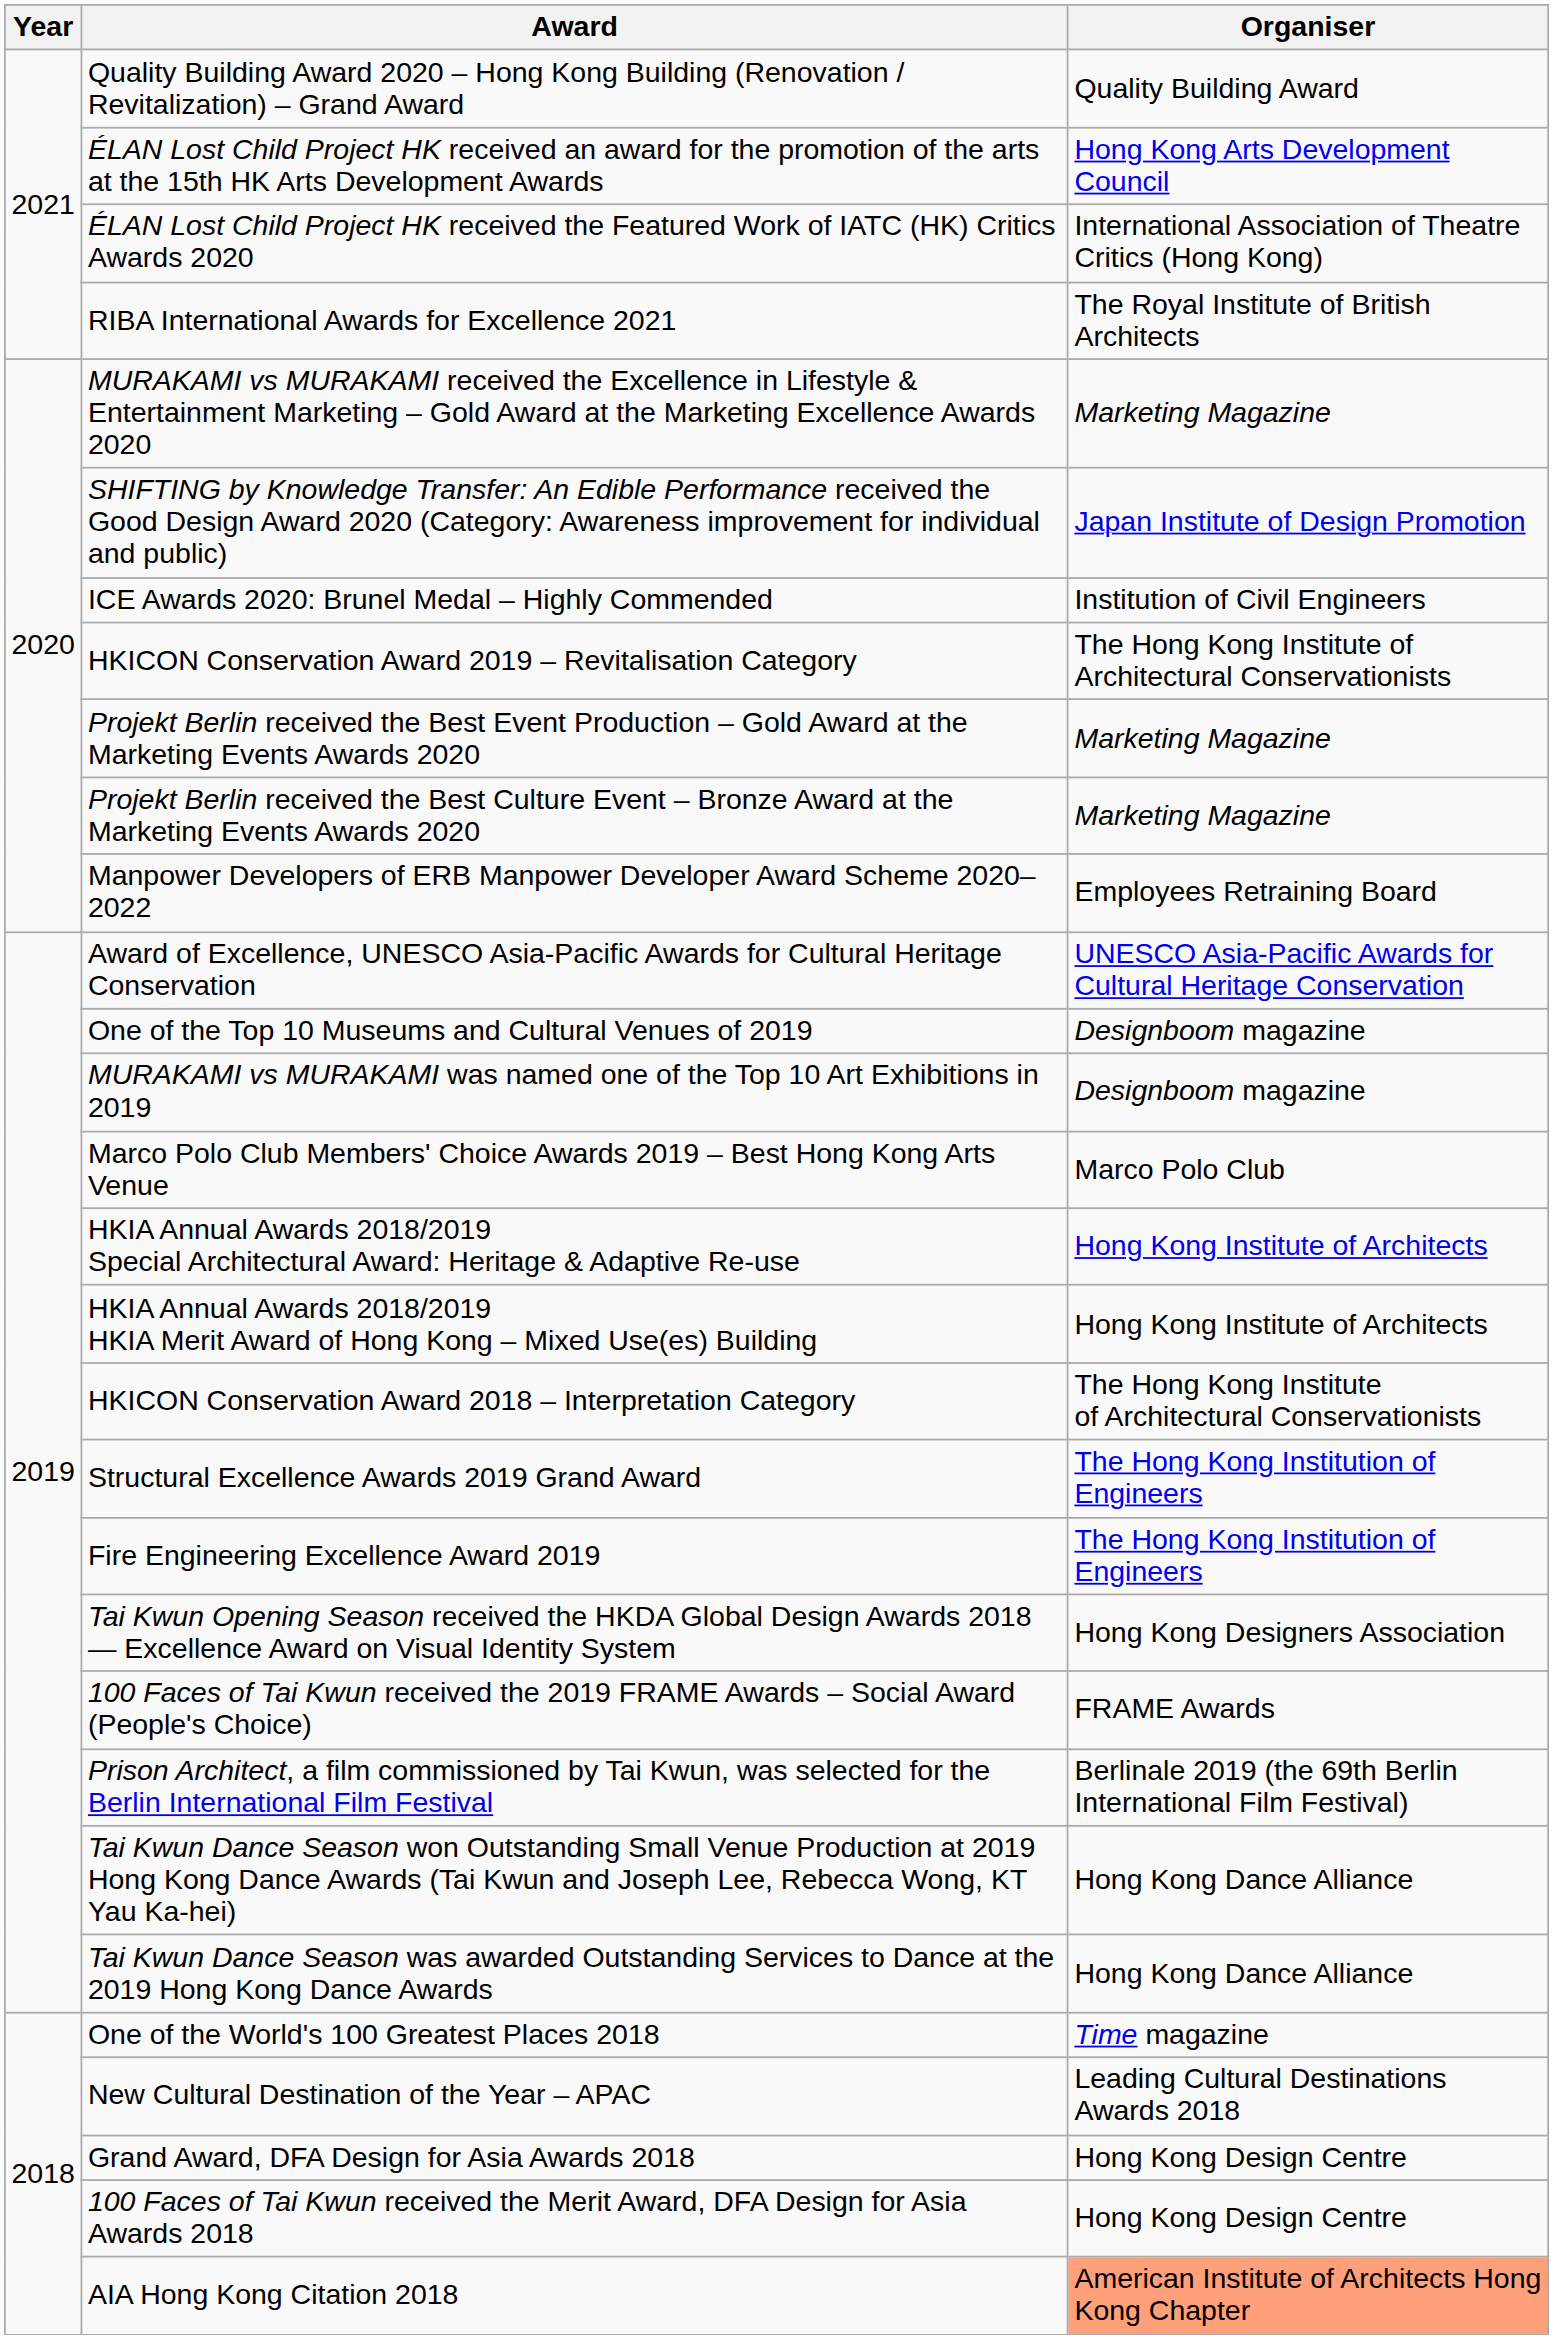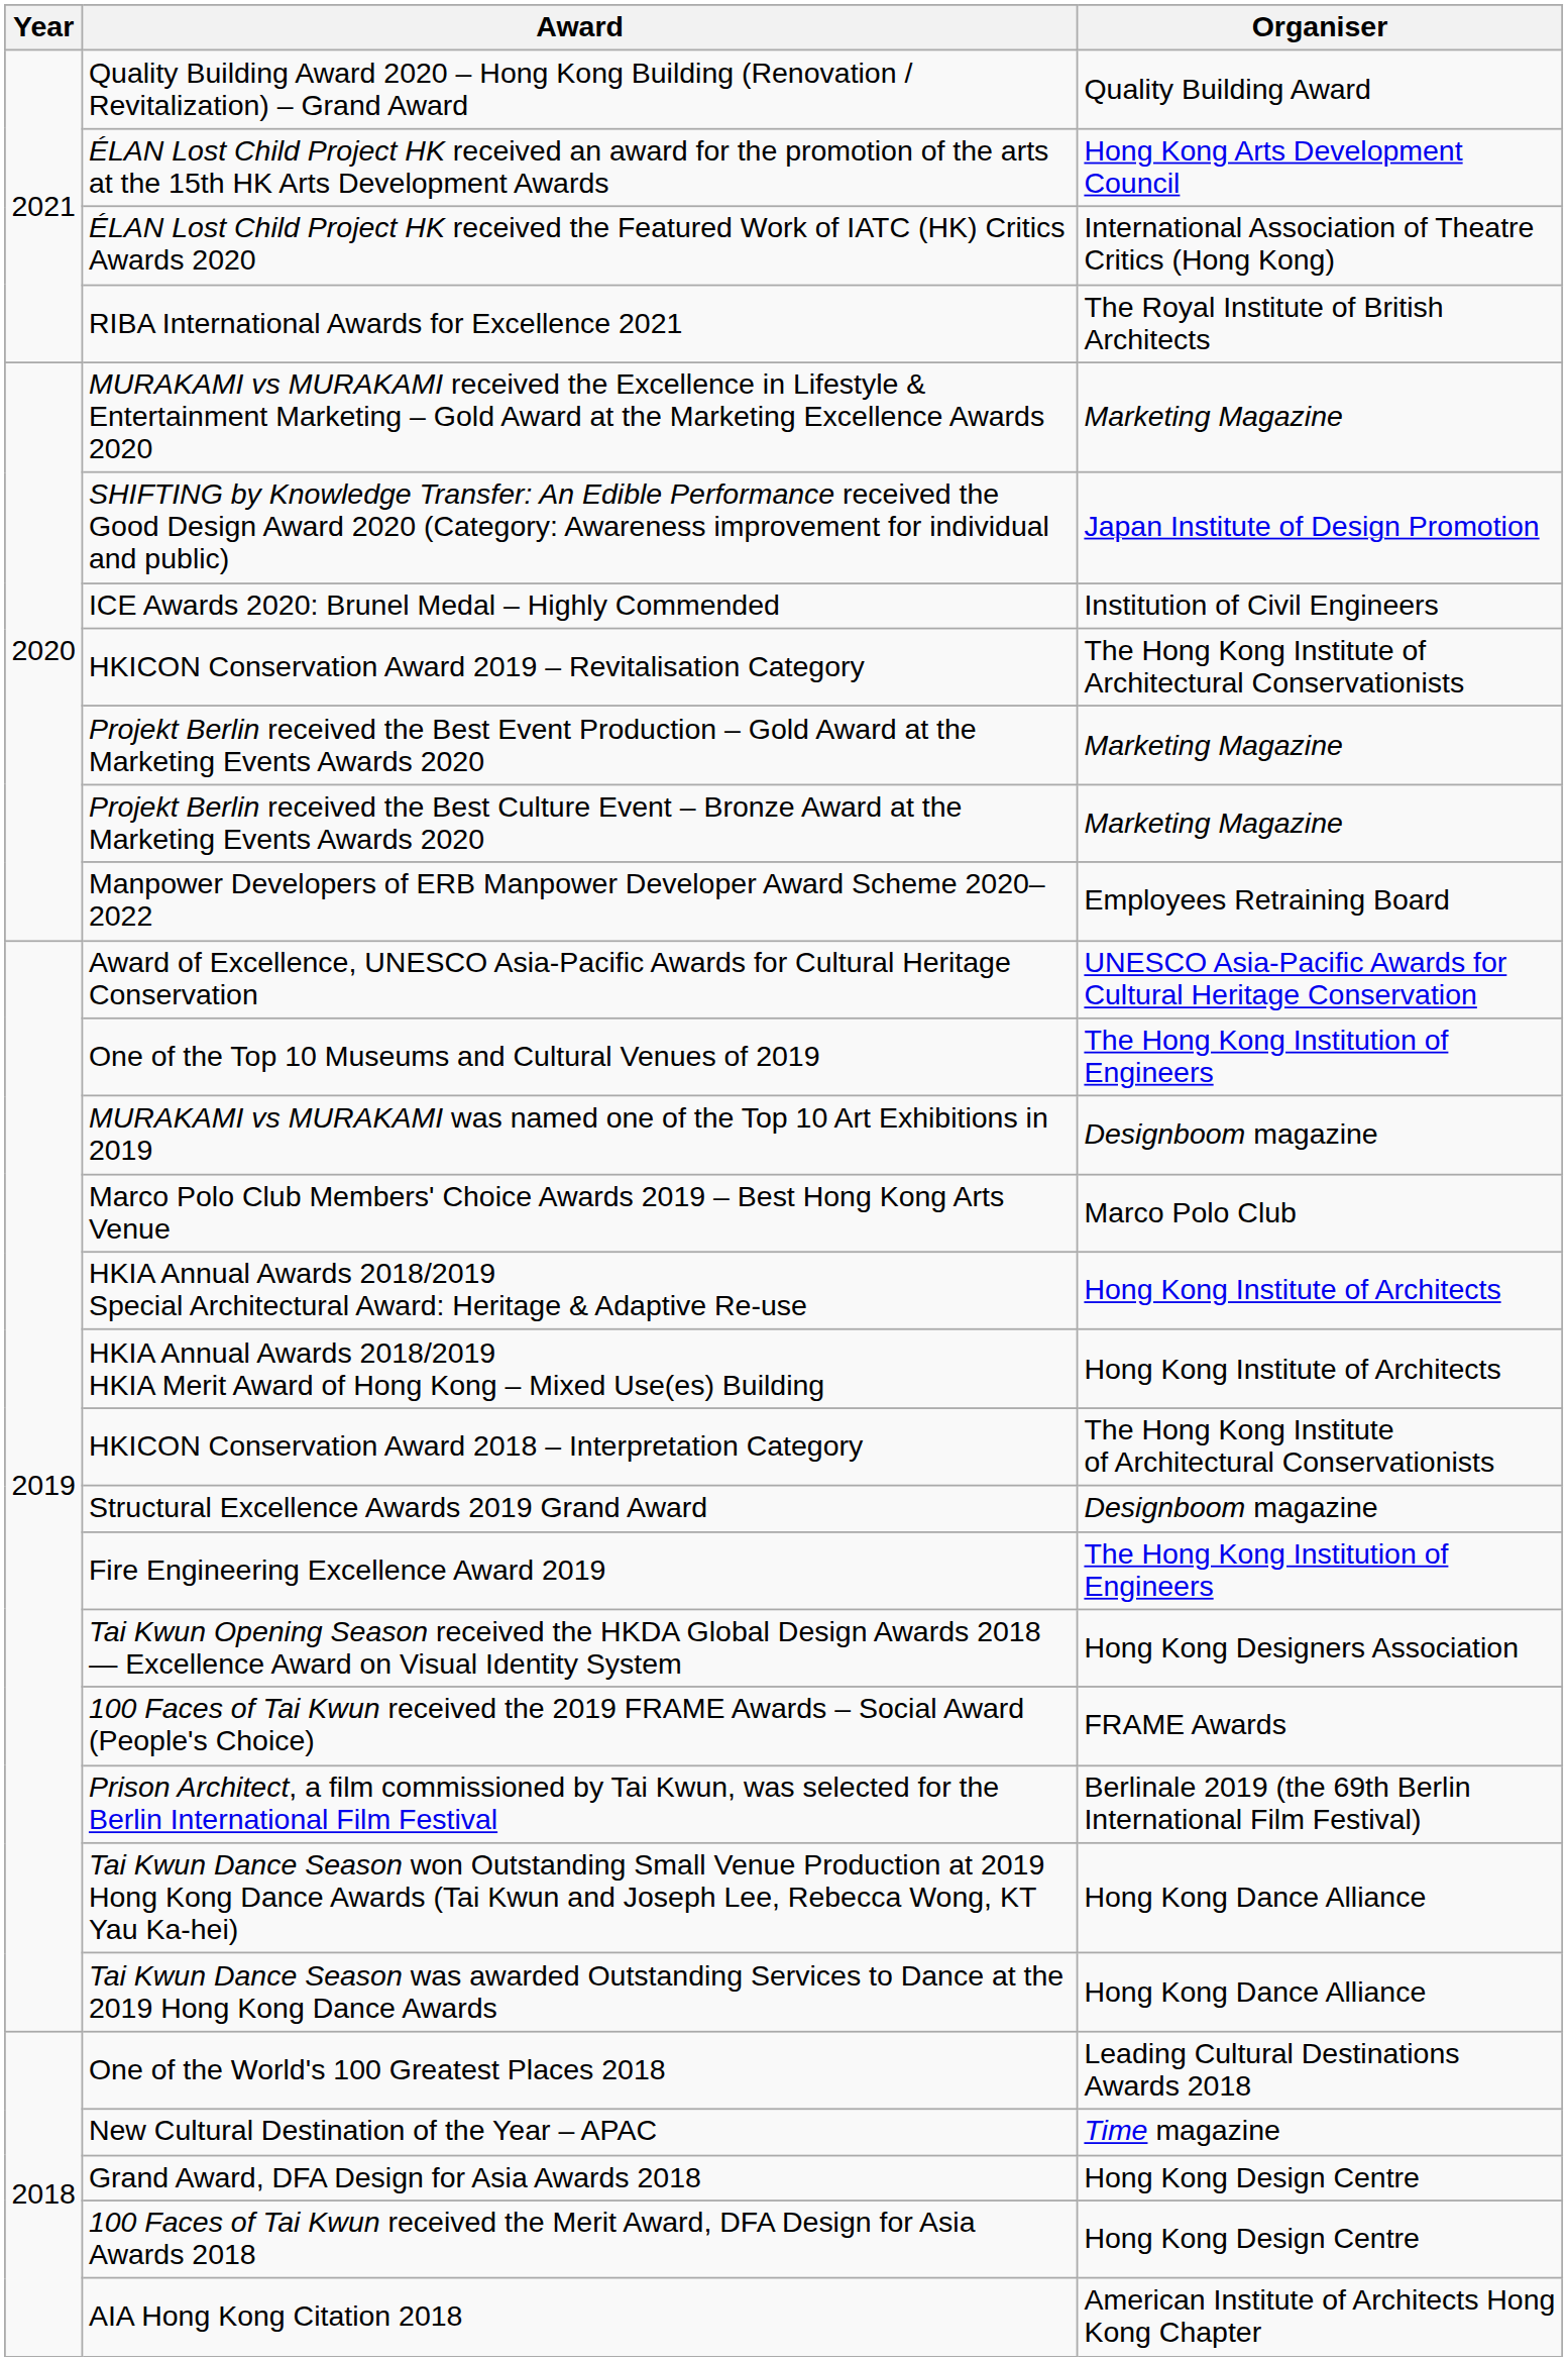 <table class="wikitable">
 <tr>
 <th>Year</th>
 <th>Award</th>
 <th>Organiser</th>
 </tr>
 <tr>
 <td rowspan="4">2021</td>
 <td>Quality Building Award 2020 – Hong Kong Building (Renovation / Revitalization) – Grand Award</td>
 <td>Quality Building Award</td>
 </tr>
 <tr>
 <td><em>ÉLAN Lost Child Project HK</em> received an award for the promotion of the arts at the 15th HK Arts Development Awards</td>
 <td><a href='#'>Hong Kong Arts Development Council</a></td>
 </tr>
 <tr>
 <td><em>ÉLAN Lost Child Project HK</em> received the Featured Work of IATC (HK) Critics Awards 2020</td>
 <td>International Association of Theatre Critics (Hong Kong)</td>
 </tr>
 <tr>
 <td>RIBA International Awards for Excellence 2021</td>
 <td>The Royal Institute of British Architects</td>
 </tr>
 <tr>
 <td rowspan="7">2020</td>
 <td><em>MURAKAMI vs MURAKAMI</em> received the Excellence in Lifestyle & Entertainment Marketing – Gold Award at the Marketing Excellence Awards 2020</td>
 <td><em>Marketing Magazine</em></td>
 </tr>
 <tr>
 <td><em>SHIFTING by Knowledge Transfer: An Edible Performance</em> received the Good Design Award 2020 (Category: Awareness improvement for individual and public)</td>
 <td><a href='#'>Japan Institute of Design Promotion</a></td>
 </tr>
 <tr>
 <td>ICE Awards 2020: Brunel Medal – Highly Commended</td>
 <td>Institution of Civil Engineers</td>
 </tr>
 <tr>
 <td>HKICON Conservation Award 2019 – Revitalisation Category</td>
 <td>The Hong Kong Institute of Architectural Conservationists</td>
 </tr>
 <tr>
 <td><em>Projekt Berlin</em> received the Best Event Production – Gold Award at the Marketing Events Awards 2020</td>
 <td><em>Marketing Magazine</em></td>
 </tr>
 <tr>
 <td><em>Projekt Berlin</em> received the Best Culture Event – Bronze Award at the Marketing Events Awards 2020</td>
 <td><em>Marketing Magazine</em></td>
 </tr>
 <tr>
 <td>Manpower Developers of ERB Manpower Developer Award Scheme 2020–2022</td>
 <td>Employees Retraining Board</td>
 </tr>
 <tr>
 <td rowspan="14">2019</td>
 <td>Award of Excellence, UNESCO Asia-Pacific Awards for Cultural Heritage Conservation</td>
 <td><a href='#'>UNESCO Asia-Pacific Awards for Cultural Heritage Conservation</a></td>
 </tr>
 <tr>
 <td>One of the Top 10 Museums and Cultural Venues of 2019</td>
-<td><em>Designboom</em> magazine</td>
+<td><a href='#'>The Hong Kong Institution of Engineers</a></td>
 </tr>
 <tr>
 <td><em>MURAKAMI vs MURAKAMI</em> was named one of the Top 10 Art Exhibitions in 2019</td>
 <td><em>Designboom</em> magazine</td>
 </tr>
 <tr>
 <td>Marco Polo Club Members' Choice Awards 2019 – Best Hong Kong Arts Venue</td>
 <td>Marco Polo Club</td>
 </tr>
 <tr>
 <td>HKIA Annual Awards 2018/2019<br>Special Architectural Award: Heritage & Adaptive Re-use</td>
 <td><a href='#'>Hong Kong Institute of Architects</a></td>
 </tr>
 <tr>
 <td>HKIA Annual Awards 2018/2019<br>HKIA Merit Award of Hong Kong – Mixed Use(es) Building</td>
 <td>Hong Kong Institute of Architects</td>
 </tr>
 <tr>
 <td>HKICON Conservation Award 2018 – Interpretation Category</td>
 <td>The Hong Kong Institute<br>of Architectural Conservationists</td>
 </tr>
 <tr>
 <td>Structural Excellence Awards 2019 Grand Award</td>
-<td><a href='#'>The Hong Kong Institution of Engineers</a></td>
+<td><em>Designboom</em> magazine</td>
 </tr>
 <tr>
 <td>Fire Engineering Excellence Award 2019</td>
 <td><a href='#'>The Hong Kong Institution of Engineers</a></td>
 </tr>
 <tr>
 <td><em>Tai Kwun Opening Season</em> received the HKDA Global Design Awards 2018 — Excellence Award on Visual Identity System</td>
 <td>Hong Kong Designers Association</td>
 </tr>
 <tr>
 <td><em>100 Faces of Tai Kwun</em> received the 2019 FRAME Awards – Social Award (People's Choice)</td>
 <td>FRAME Awards</td>
 </tr>
 <tr>
 <td><em>Prison Architect</em>, a film commissioned by Tai Kwun, was selected for the <a href='#'>Berlin International Film Festival</a></td>
 <td>Berlinale 2019 (the 69th Berlin International Film Festival)</td>
 </tr>
 <tr>
 <td><em>Tai Kwun Dance Season</em> won Outstanding Small Venue Production at 2019 Hong Kong Dance Awards (Tai Kwun and Joseph Lee, Rebecca Wong, KT Yau Ka-hei)</td>
 <td>Hong Kong Dance Alliance</td>
 </tr>
 <tr>
 <td><em>Tai Kwun Dance Season</em> was awarded Outstanding Services to Dance at the 2019 Hong Kong Dance Awards</td>
 <td>Hong Kong Dance Alliance</td>
 </tr>
 <tr>
 <td rowspan="5">2018</td>
 <td>One of the World's 100 Greatest Places 2018</td>
-<td><em><a href='#'>Time</a></em> magazine</td>
+<td>Leading Cultural Destinations Awards 2018</td>
 </tr>
 <tr>
 <td>New Cultural Destination of the Year – APAC</td>
-<td>Leading Cultural Destinations Awards 2018</td>
+<td><em><a href='#'>Time</a></em> magazine</td>
 </tr>
 <tr>
 <td>Grand Award, DFA Design for Asia Awards 2018</td>
 <td>Hong Kong Design Centre</td>
 </tr>
 <tr>
 <td><em>100 Faces of Tai Kwun</em> received the Merit Award, DFA Design for Asia Awards 2018</td>
 <td>Hong Kong Design Centre</td>
 </tr>
 <tr>
 <td>AIA Hong Kong Citation 2018</td>
-<td style="background: lightsalmon;">American Institute of Architects Hong Kong Chapter</td>
+<td>American Institute of Architects Hong Kong Chapter</td>
 </tr>
 </table>
